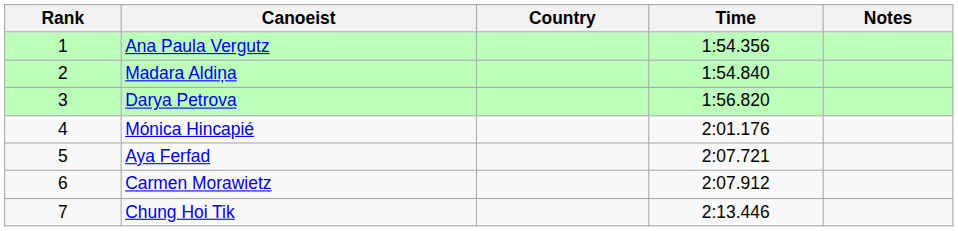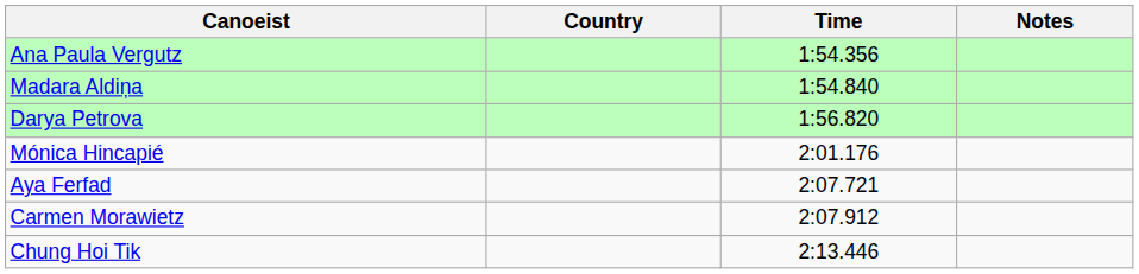 <table class="wikitable" style="text-align:center;width: 55%">
 <tr>
-<th>Rank</th>
 <th>Canoeist</th>
 <th>Country</th>
 <th>Time</th>
 <th>Notes</th>
 </tr>
 <tr bgcolor=bbffbb>
-<td>1</td>
 <td align="left"><a href='#'>Ana Paula Vergutz</a></td>
 <td align="left"></td>
 <td>1:54.356</td>
 <td></td>
 </tr>
 <tr bgcolor=bbffbb>
-<td>2</td>
 <td align="left"><a href='#'>Madara Aldiņa</a></td>
 <td align="left"></td>
 <td>1:54.840</td>
 <td></td>
 </tr>
 <tr bgcolor=bbffbb>
-<td>3</td>
 <td align="left"><a href='#'>Darya Petrova</a></td>
 <td align="left"></td>
 <td>1:56.820</td>
 <td></td>
 </tr>
 <tr>
-<td>4</td>
 <td align="left"><a href='#'>Mónica Hincapié</a></td>
 <td align="left"></td>
 <td>2:01.176</td>
 <td></td>
 </tr>
 <tr>
-<td>5</td>
 <td align="left"><a href='#'>Aya Ferfad</a></td>
 <td align="left"></td>
 <td>2:07.721</td>
 <td></td>
 </tr>
 <tr>
-<td>6</td>
 <td align="left"><a href='#'>Carmen Morawietz</a></td>
 <td align="left"></td>
 <td>2:07.912</td>
 <td></td>
 </tr>
 <tr>
-<td>7</td>
 <td align="left"><a href='#'>Chung Hoi Tik</a></td>
 <td align="left"></td>
 <td>2:13.446</td>
 <td></td>
 </tr>
 </table>
